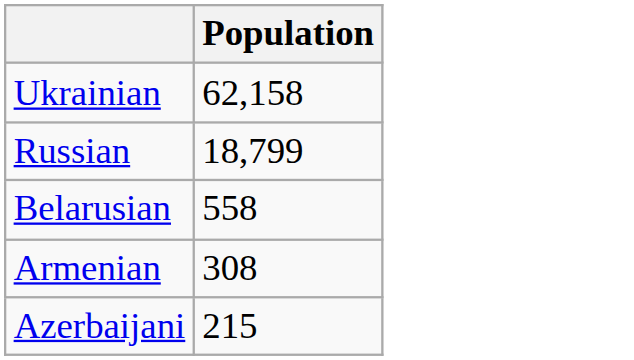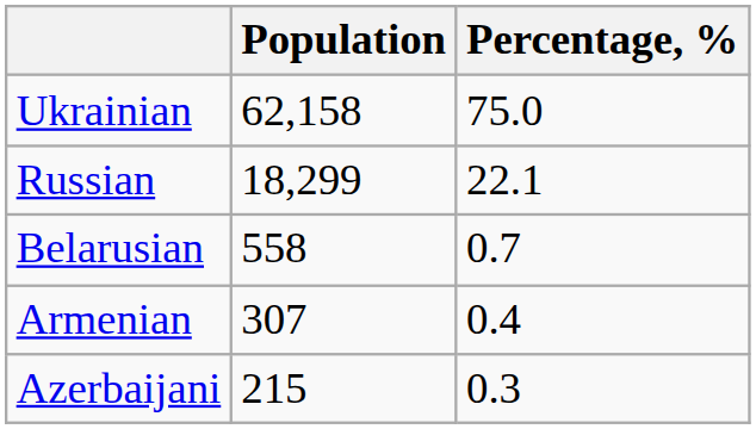 <table class="wikitable">
 <tr>
 <th></th>
 <th><strong>Population</strong></th>
+<th><strong>Percentage, %</strong></th>
 </tr>
 <tr>
 <td><a href='#'>Ukrainian</a></td>
 <td>62,158</td>
+<td>75.0</td>
 </tr>
 <tr>
 <td><a href='#'>Russian</a></td>
-<td>18,799</td>
+<td>18,299</td>
+<td>22.1</td>
 </tr>
 <tr>
 <td><a href='#'>Belarusian</a></td>
 <td>558</td>
+<td>0.7</td>
 </tr>
 <tr>
 <td><a href='#'>Armenian</a></td>
-<td>308</td>
+<td>307</td>
+<td>0.4</td>
 </tr>
 <tr>
 <td><a href='#'>Azerbaijani</a></td>
 <td>215</td>
+<td>0.3</td>
 </tr>
 </table>
